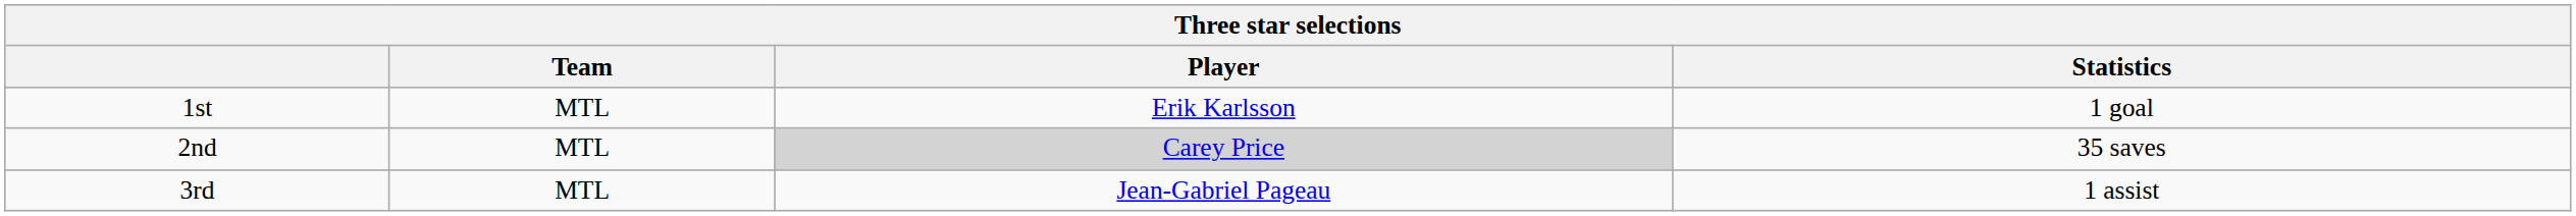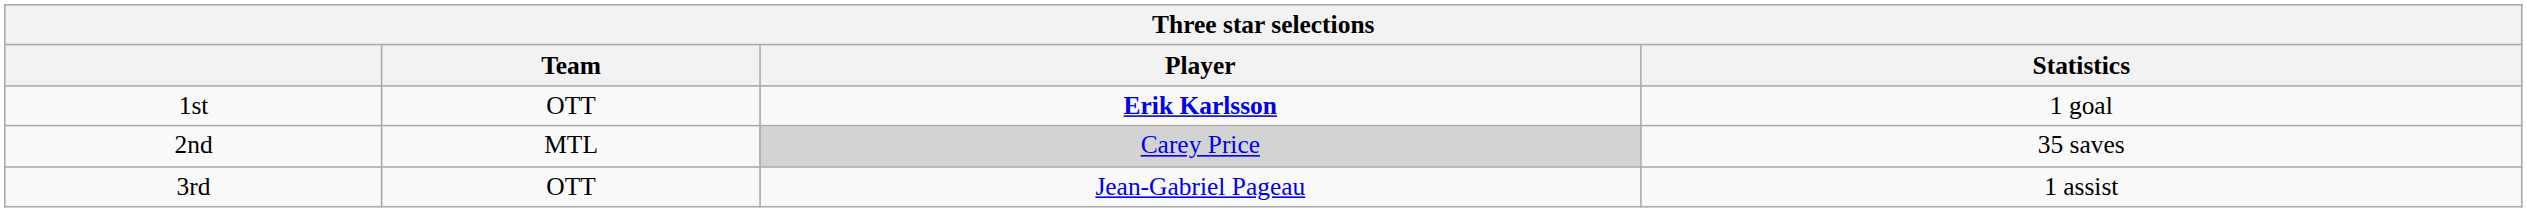 <table class="wikitable" style="width:100%;text-align: center;">
 <tr>
 <th colspan=4>Three star selections</th>
 </tr>
 <tr>
 <th style="width:15%;"></th>
 <th style="width:15%;">Team</th>
 <th style="width:35%;">Player</th>
 <th style="width:35%;">Statistics</th>
 </tr>
 <tr>
 <td>1st</td>
-<td>MTL</td>
-<td><a href='#'>Erik Karlsson</a></td>
+<td>OTT</td>
+<td><strong><a href='#'>Erik Karlsson</a></strong></td>
 <td>1 goal</td>
 </tr>
 <tr>
 <td>2nd</td>
 <td>MTL</td>
 <td style="background: lightgrey;"><a href='#'>Carey Price</a></td>
 <td>35 saves</td>
 </tr>
 <tr>
 <td>3rd</td>
-<td>MTL</td>
+<td>OTT</td>
 <td><a href='#'>Jean-Gabriel Pageau</a></td>
 <td>1 assist</td>
 </tr>
 </table>
